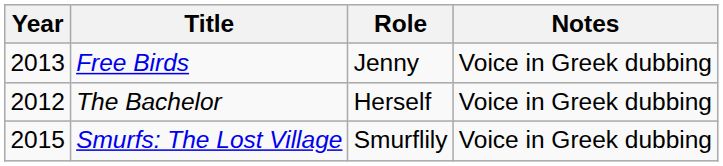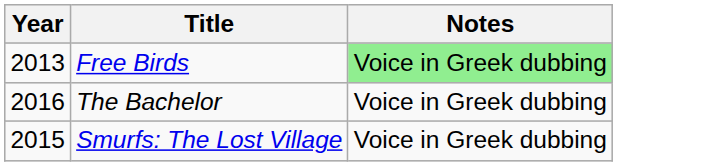 <table class="wikitable">
 <tr>
 <th>Year</th>
 <th>Title</th>
-<th>Role</th>
 <th>Notes</th>
 </tr>
 <tr>
 <td>2013</td>
 <td><em><a href='#'>Free Birds</a></em></td>
-<td>Jenny</td>
-<td>Voice in Greek dubbing</td>
+<td style="background: lightgreen;">Voice in Greek dubbing</td>
 </tr>
 <tr>
-<td>2012</td>
+<td>2016</td>
 <td><em>The Bachelor</em></td>
-<td>Herself</td>
 <td>Voice in Greek dubbing</td>
 </tr>
 <tr>
 <td>2015</td>
 <td><em><a href='#'>Smurfs: The Lost Village</a></em></td>
-<td>Smurflily</td>
 <td>Voice in Greek dubbing</td>
 </tr>
 </table>
